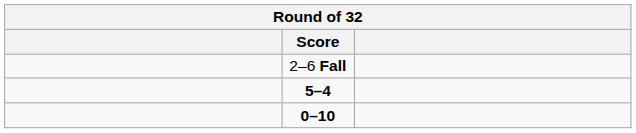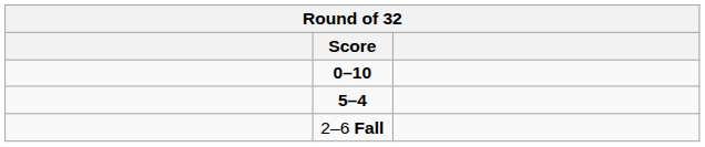 <table class="wikitable" style="text-align: center; font-size:90% ">
 <tr>
 <th colspan=3>Round of 32</th>
 </tr>
 <tr>
 <th align="right" width="250"></th>
 <th width="60">Score</th>
 <th align="left" width="250"></th>
 </tr>
 <tr>
-<td align="left"></td>
-<td align=center>2–6 <strong>Fall</strong></td>
-<td align="left"><strong></strong></td>
+<td align=left></td>
+<td align=center><strong>0–10</strong></td>
+<td align=left><strong></strong></td>
 </tr>
 <tr>
 <td align=left><strong></strong></td>
 <td align=center><strong>5–4</strong></td>
 <td align=left></td>
 </tr>
 <tr>
-<td align=left></td>
-<td align=center><strong>0–10</strong></td>
-<td align=left><strong></strong></td>
+<td align="left"></td>
+<td align=center>2–6 <strong>Fall</strong></td>
+<td align="left"><strong></strong></td>
 </tr>
 </table>
